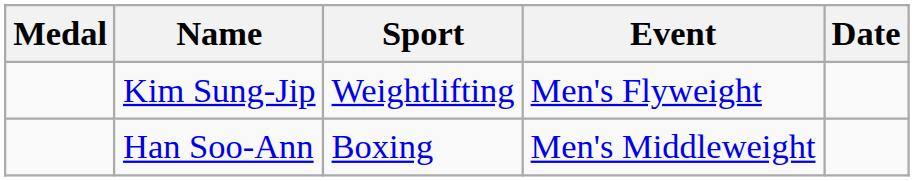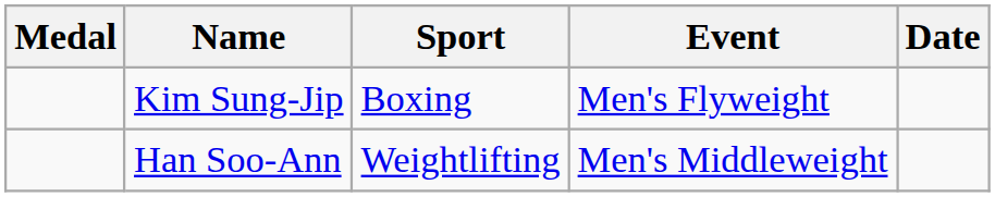 <table class="wikitable sortable" style="font-size:95%;">
 <tr>
 <th>Medal</th>
 <th>Name</th>
 <th>Sport</th>
 <th>Event</th>
 <th>Date</th>
 </tr>
 <tr>
 <td></td>
 <td><a href='#'>Kim Sung-Jip</a></td>
-<td><a href='#'>Weightlifting</a></td>
+<td><a href='#'>Boxing</a></td>
 <td><a href='#'>Men's Flyweight</a></td>
 <td></td>
 </tr>
 <tr>
 <td></td>
 <td><a href='#'>Han Soo-Ann</a></td>
-<td><a href='#'>Boxing</a></td>
+<td><a href='#'>Weightlifting</a></td>
 <td><a href='#'>Men's Middleweight</a></td>
 <td></td>
 </tr>
 </table>
